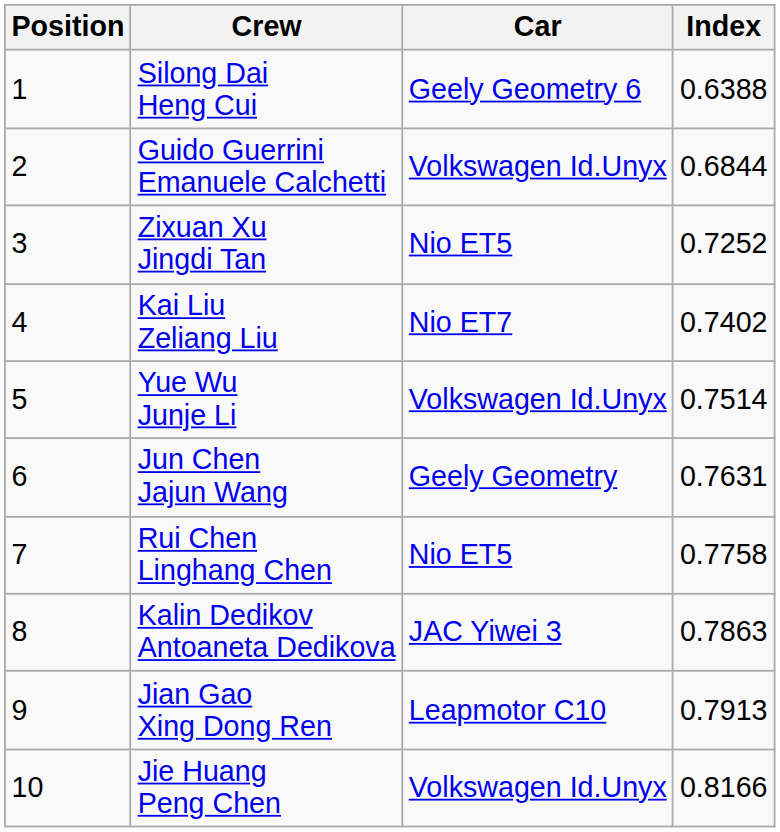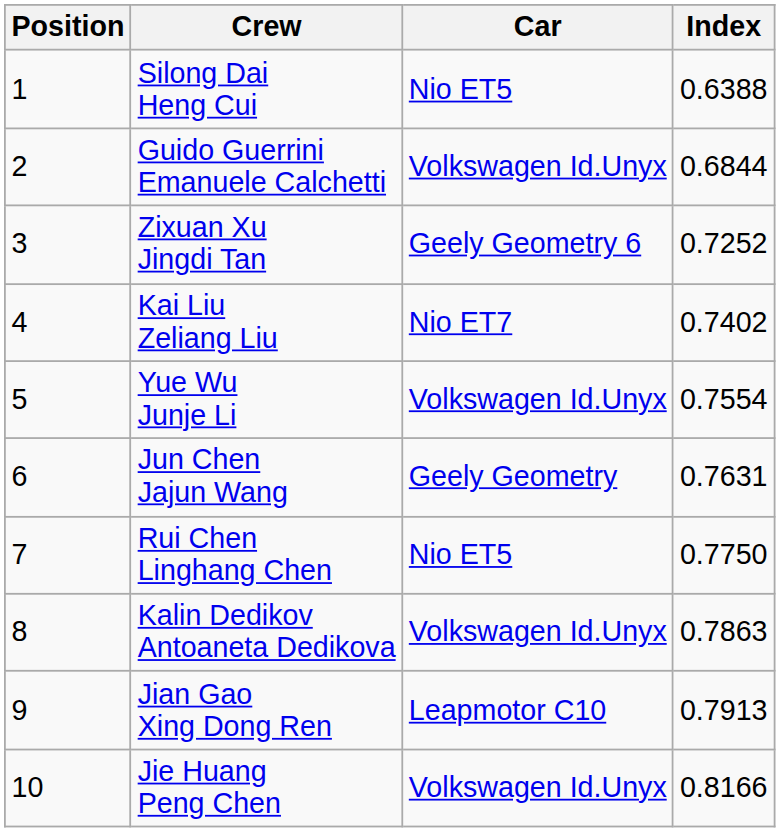 <table class="wikitable">
 <tr>
 <th>Position</th>
 <th>Crew</th>
 <th>Car</th>
 <th>Index</th>
 </tr>
 <tr>
 <td>1</td>
 <td> <a href='#'>Silong Dai</a><br> <a href='#'>Heng Cui</a></td>
-<td><a href='#'>Geely Geometry 6</a></td>
+<td><a href='#'>Nio ET5</a></td>
 <td>0.6388</td>
 </tr>
 <tr>
 <td>2</td>
 <td> <a href='#'>Guido Guerrini</a><br> <a href='#'>Emanuele Calchetti</a></td>
 <td><a href='#'>Volkswagen Id.Unyx</a></td>
 <td>0.6844</td>
 </tr>
 <tr>
 <td>3</td>
 <td> <a href='#'>Zixuan Xu</a><br> <a href='#'>Jingdi Tan</a></td>
-<td><a href='#'>Nio ET5</a></td>
+<td><a href='#'>Geely Geometry 6</a></td>
 <td>0.7252</td>
 </tr>
 <tr>
 <td>4</td>
 <td> <a href='#'>Kai Liu</a><br> <a href='#'>Zeliang Liu</a></td>
 <td><a href='#'>Nio ET7</a></td>
 <td>0.7402</td>
 </tr>
 <tr>
 <td>5</td>
 <td> <a href='#'>Yue Wu</a><br> <a href='#'>Junje Li</a></td>
 <td><a href='#'>Volkswagen Id.Unyx</a></td>
-<td>0.7514</td>
+<td>0.7554</td>
 </tr>
 <tr>
 <td>6</td>
 <td> <a href='#'>Jun Chen</a><br> <a href='#'>Jajun Wang</a></td>
 <td><a href='#'>Geely Geometry</a></td>
 <td>0.7631</td>
 </tr>
 <tr>
 <td>7</td>
 <td> <a href='#'>Rui Chen</a><br> <a href='#'>Linghang Chen</a></td>
 <td><a href='#'>Nio ET5</a></td>
-<td>0.7758</td>
+<td>0.7750</td>
 </tr>
 <tr>
 <td>8</td>
 <td> <a href='#'>Kalin Dedikov</a><br> <a href='#'>Antoaneta Dedikova</a></td>
-<td><a href='#'>JAC Yiwei 3</a></td>
+<td><a href='#'>Volkswagen Id.Unyx</a></td>
 <td>0.7863</td>
 </tr>
 <tr>
 <td>9</td>
 <td> <a href='#'>Jian Gao</a><br> <a href='#'>Xing Dong Ren</a></td>
 <td><a href='#'>Leapmotor C10</a></td>
 <td>0.7913</td>
 </tr>
 <tr>
 <td>10</td>
 <td> <a href='#'>Jie Huang</a><br> <a href='#'>Peng Chen</a></td>
 <td><a href='#'>Volkswagen Id.Unyx</a></td>
 <td>0.8166</td>
 </tr>
 </table>
